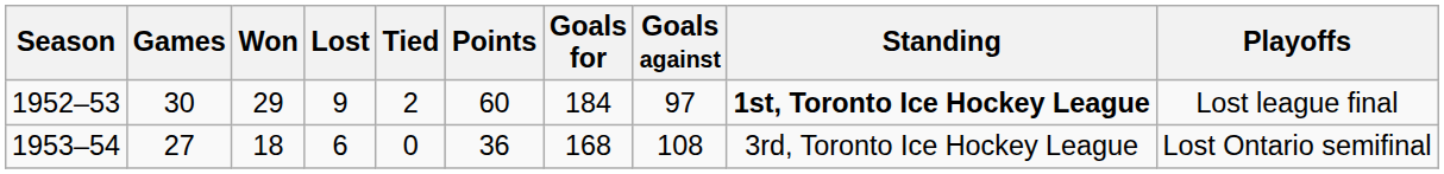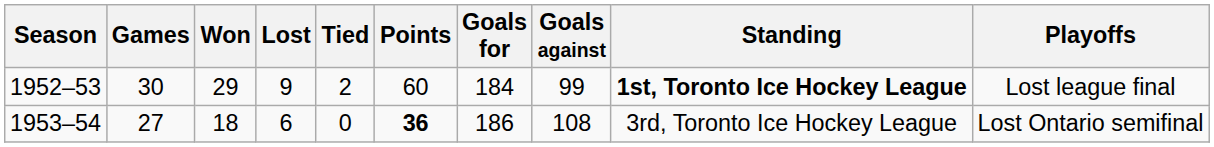 <table class="wikitable">
 <tr>
 <th>Season</th>
 <th>Games</th>
 <th>Won</th>
 <th>Lost</th>
 <th>Tied</th>
 <th>Points</th>
 <th>Goals<br>for</th>
 <th>Goals<br><small>against</small></th>
 <th>Standing</th>
 <th>Playoffs</th>
 </tr>
 <tr align="center">
 <td>1952–53</td>
 <td>30</td>
 <td>29</td>
 <td>9</td>
 <td>2</td>
 <td>60</td>
 <td>184</td>
-<td>97</td>
+<td>99</td>
 <td><strong>1st, Toronto Ice Hockey League</strong></td>
 <td>Lost league final</td>
 </tr>
 <tr align="center">
 <td>1953–54</td>
 <td>27</td>
 <td>18</td>
 <td>6</td>
 <td>0</td>
-<td>36</td>
-<td>168</td>
+<td><strong>36</strong></td>
+<td>186</td>
 <td>108</td>
 <td>3rd, Toronto Ice Hockey League</td>
 <td>Lost Ontario semifinal</td>
 </tr>
 </table>
